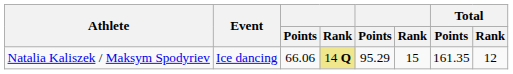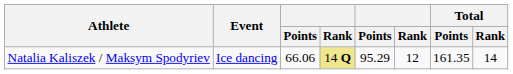 <table class="wikitable" style="font-size:90%">
 <tr>
 <th rowspan="2">Athlete</th>
 <th rowspan="2">Event</th>
 <th colspan="2"></th>
 <th colspan="2"></th>
 <th colspan="2">Total</th>
 </tr>
 <tr style="font-size:95%">
 <th>Points</th>
 <th>Rank</th>
 <th>Points</th>
 <th>Rank</th>
 <th>Points</th>
 <th>Rank</th>
 </tr>
 <tr align=center>
 <td align=left><a href='#'>Natalia Kaliszek</a> / <a href='#'>Maksym Spodyriev</a></td>
 <td align=left><a href='#'>Ice dancing</a></td>
 <td>66.06</td>
 <td style="background: khaki;">14 <strong>Q</strong></td>
 <td>95.29</td>
-<td>15</td>
+<td>12</td>
 <td>161.35</td>
-<td>12</td>
+<td>14</td>
 </tr>
 </table>
